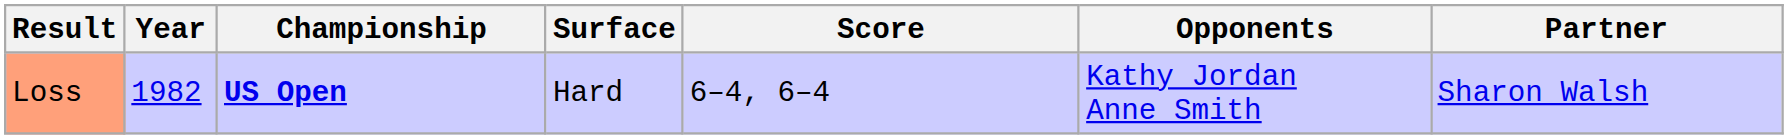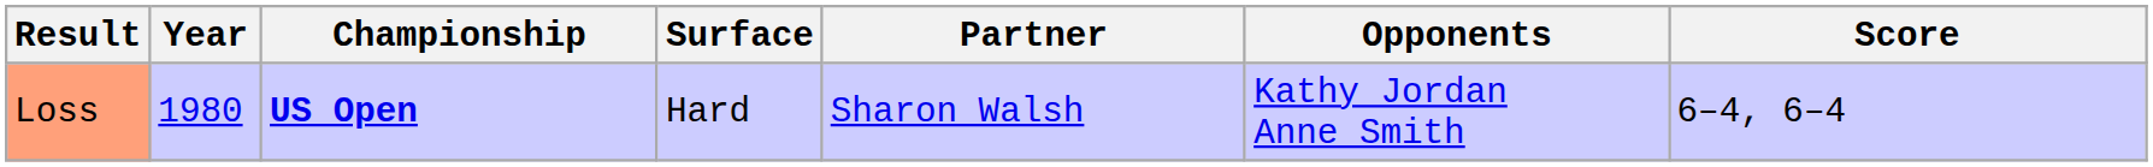 <table class="sortable wikitable">
 <tr>
 <th style="width:40px">Result</th>
 <th style="width:35px">Year</th>
 <th style="width:140px">Championship</th>
 <th style="width:50px">Surface</th>
+<th style="width:150px">Partner</th>
+<th style="width:150px">Opponents</th>
 <th style="width:170px" class="unsortable">Score</th>
-<th style="width:150px">Opponents</th>
-<th style="width:150px">Partner</th>
 </tr>
 <tr style="background:#ccf;">
 <td style="background:#ffa07a;">Loss</td>
-<td><a href='#'>1982</a></td>
+<td><a href='#'>1980</a></td>
 <td><strong><a href='#'>US Open</a></strong></td>
 <td>Hard</td>
+<td> <a href='#'>Sharon Walsh</a></td>
+<td> <a href='#'>Kathy Jordan</a><br> <a href='#'>Anne Smith</a></td>
 <td>6–4, 6–4</td>
-<td> <a href='#'>Kathy Jordan</a><br> <a href='#'>Anne Smith</a></td>
-<td> <a href='#'>Sharon Walsh</a></td>
 </tr>
 </table>
